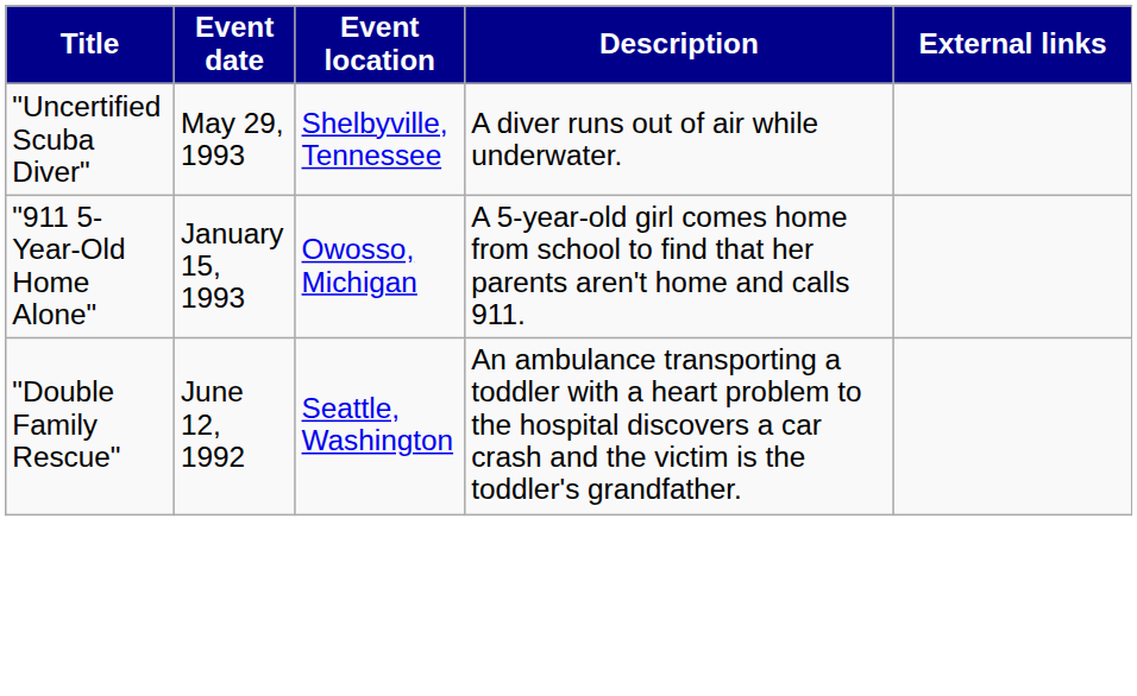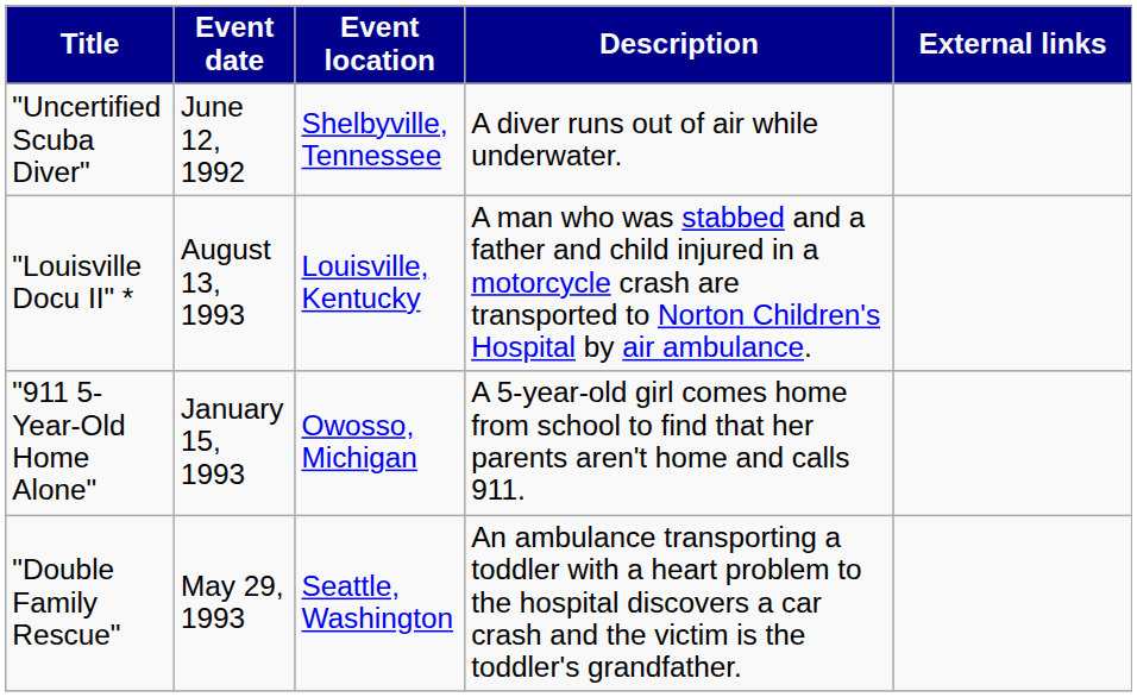 <table class="wikitable" style="width: 100%;">
 <tr>
 <th style="background: #00008B; color: #FFFFFF; width: 10%;">Title</th>
 <th style="background: #00008B; color: #FFFFFF; width: 7%;">Event date</th>
 <th style="background: #00008B; color: #FFFFFF; width: 7%;">Event location</th>
 <th style="background: #00008B; color: #FFFFFF; width: 36%;">Description</th>
 <th style="background: #00008B; color: #FFFFFF; width: 20%;">External links</th>
 </tr>
 <tr>
 <td>"Uncertified Scuba Diver"</td>
-<td>May 29, 1993</td>
+<td>June 12, 1992</td>
 <td><a href='#'>Shelbyville, Tennessee</a></td>
 <td>A diver runs out of air while underwater.</td>
+<td></td>
+</tr>
+<tr>
+<td>"Louisville Docu II" *</td>
+<td>August 13, 1993</td>
+<td><a href='#'>Louisville, Kentucky</a></td>
+<td>A man who was <a href='#'>stabbed</a> and a father and child injured in a <a href='#'>motorcycle</a> crash are transported to <a href='#'>Norton Children's Hospital</a> by <a href='#'>air ambulance</a>.</td>
 <td></td>
 </tr>
 <tr>
 <td>"911 5-Year-Old Home Alone"</td>
 <td>January 15, 1993</td>
 <td><a href='#'>Owosso, Michigan</a></td>
 <td>A 5-year-old girl comes home from school to find that her parents aren't home and calls 911.</td>
 <td></td>
 </tr>
 <tr>
 <td>"Double Family Rescue"</td>
-<td>June 12, 1992</td>
+<td>May 29, 1993</td>
 <td><a href='#'>Seattle, Washington</a></td>
 <td>An ambulance transporting a toddler with a heart problem to the hospital discovers a car crash and the victim is the toddler's grandfather.</td>
 <td></td>
 </tr>
 </table>
